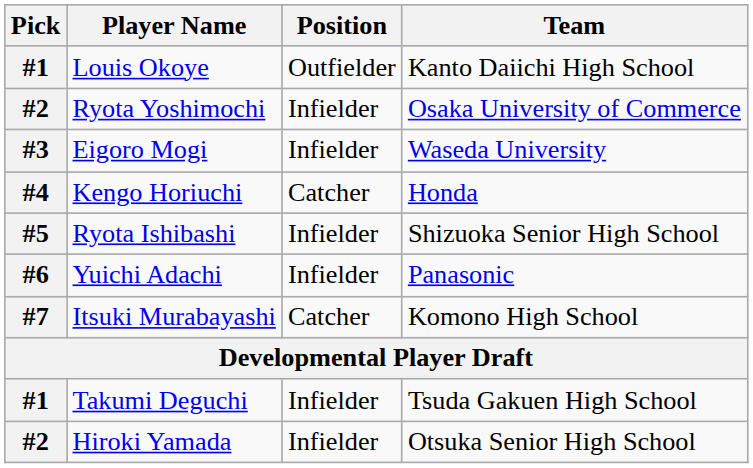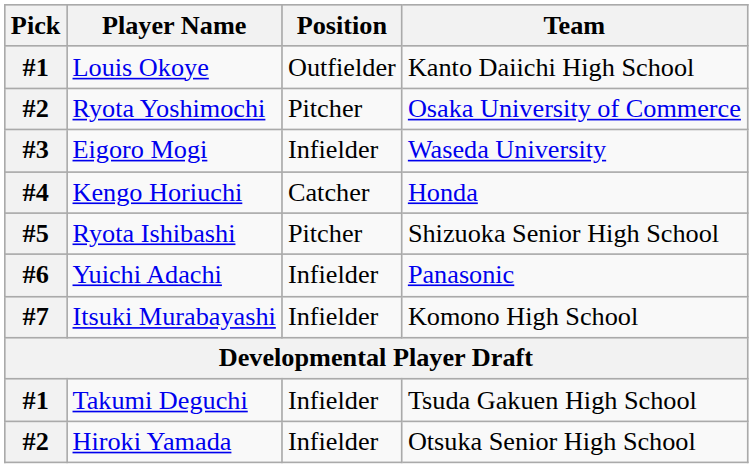 <table class="wikitable">
 <tr>
 <th>Pick</th>
 <th>Player Name</th>
 <th>Position</th>
 <th>Team</th>
 </tr>
 <tr>
 <th>#1</th>
 <td><a href='#'>Louis Okoye</a></td>
 <td>Outfielder</td>
 <td>Kanto Daiichi High School</td>
 </tr>
 <tr>
 <th>#2</th>
 <td><a href='#'>Ryota Yoshimochi</a></td>
-<td>Infielder</td>
+<td>Pitcher</td>
 <td><a href='#'>Osaka University of Commerce</a></td>
 </tr>
 <tr>
 <th>#3</th>
 <td><a href='#'>Eigoro Mogi</a></td>
 <td>Infielder</td>
 <td><a href='#'>Waseda University</a></td>
 </tr>
 <tr>
 <th>#4</th>
 <td><a href='#'>Kengo Horiuchi</a></td>
 <td>Catcher</td>
 <td><a href='#'>Honda</a></td>
 </tr>
 <tr>
 <th>#5</th>
 <td><a href='#'>Ryota Ishibashi</a></td>
-<td>Infielder</td>
+<td>Pitcher</td>
 <td>Shizuoka Senior High School</td>
 </tr>
 <tr>
 <th>#6</th>
 <td><a href='#'>Yuichi Adachi</a></td>
 <td>Infielder</td>
 <td><a href='#'>Panasonic</a></td>
 </tr>
 <tr>
 <th>#7</th>
 <td><a href='#'>Itsuki Murabayashi</a></td>
-<td>Catcher</td>
+<td>Infielder</td>
 <td>Komono High School</td>
 </tr>
 <tr>
 <th colspan="5">Developmental Player Draft</th>
 </tr>
 <tr>
 <th>#1</th>
 <td><a href='#'>Takumi Deguchi</a></td>
 <td>Infielder</td>
 <td>Tsuda Gakuen High School</td>
 </tr>
 <tr>
 <th>#2</th>
 <td><a href='#'>Hiroki Yamada</a></td>
 <td>Infielder</td>
 <td>Otsuka Senior High School</td>
 </tr>
 </table>
